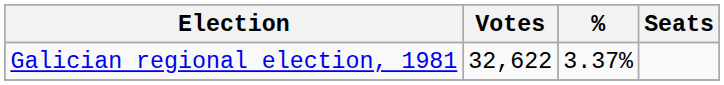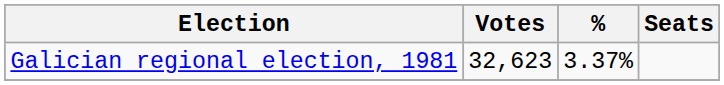 <table class="wikitable sortable">
 <tr>
 <th bgcolor="#BFCFFF">Election</th>
 <th bgcolor="#BFCFFF">Votes</th>
 <th bgcolor="#BFCFFF">%</th>
 <th bgcolor="#BFCFFF">Seats</th>
 </tr>
 <tr>
 <td align="right"><a href='#'>Galician regional election, 1981</a></td>
-<td align="right">32,622</td>
+<td align="right">32,623</td>
 <td align="right">3.37%</td>
 <td align="center"></td>
 </tr>
 <tr>
 </tr>
 </table>
